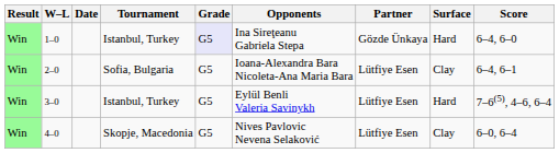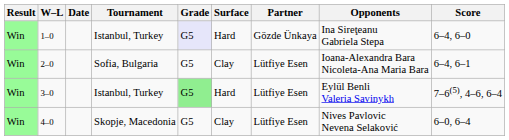 <table class="sortable wikitable">
 <tr>
 <th>Result</th>
 <th class="unsortable">W–L</th>
 <th>Date</th>
 <th>Tournament</th>
 <th>Grade</th>
+<th>Surface</th>
+<th>Partner</th>
 <th>Opponents</th>
-<th>Partner</th>
-<th>Surface</th>
 <th class="unsortable">Score</th>
 </tr>
 <tr>
 <td style="background:#98fb98;">Win</td>
 <td><small>1–0</small></td>
 <td></td>
 <td>Istanbul, Turkey</td>
 <td style="background: lavender;">G5</td>
+<td>Hard</td>
+<td> Gözde Ünkaya</td>
 <td> Ina Sireţeanu <br>  Gabriela Stepa</td>
-<td> Gözde Ünkaya</td>
-<td>Hard</td>
 <td>6–4, 6–0</td>
 </tr>
 <tr>
 <td style="background:#98fb98;">Win</td>
 <td><small>2–0</small></td>
 <td></td>
 <td>Sofia, Bulgaria</td>
 <td>G5</td>
+<td>Clay</td>
+<td> Lütfiye Esen</td>
 <td> Ioana-Alexandra Bara <br>  Nicoleta-Ana Maria Bara</td>
-<td> Lütfiye Esen</td>
-<td>Clay</td>
 <td>6–4, 6–1</td>
 </tr>
 <tr>
 <td style="background:#98fb98;">Win</td>
 <td><small>3–0</small></td>
 <td></td>
 <td>Istanbul, Turkey</td>
-<td>G5</td>
+<td style="background: lightgreen;">G5</td>
+<td>Hard</td>
+<td> Lütfiye Esen</td>
 <td> Eylül Benli <br>  <a href='#'>Valeria Savinykh</a></td>
-<td> Lütfiye Esen</td>
-<td>Hard</td>
 <td>7–6<sup>(5)</sup>, 4–6, 6–4</td>
 </tr>
 <tr>
 <td style="background:#98fb98;">Win</td>
 <td><small>4–0</small></td>
 <td></td>
 <td>Skopje, Macedonia</td>
 <td>G5</td>
+<td>Clay</td>
+<td> Lütfiye Esen</td>
 <td> Nives Pavlovic <br>  Nevena Selaković</td>
-<td> Lütfiye Esen</td>
-<td>Clay</td>
 <td>6–0, 6–4</td>
 </tr>
 </table>
